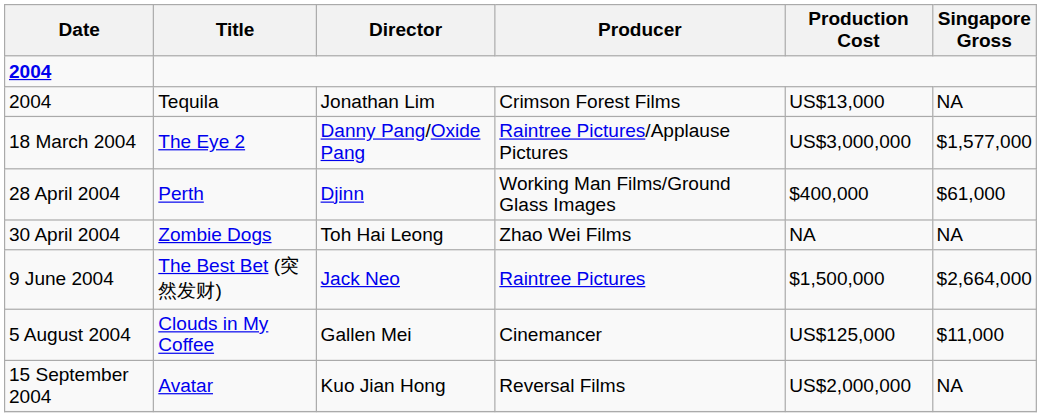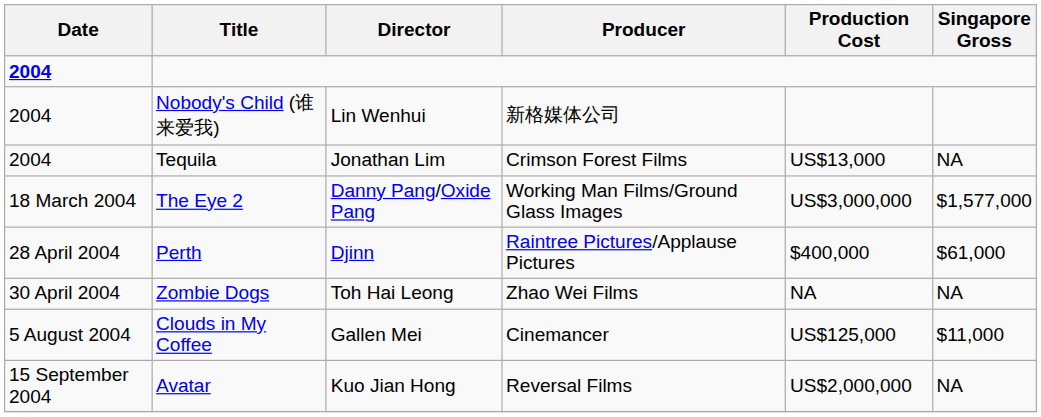 <table class="wikitable sortable">
 <tr>
 <th>Date</th>
 <th>Title</th>
 <th>Director</th>
 <th>Producer</th>
 <th>Production Cost</th>
 <th>Singapore<br> Gross</th>
 </tr>
 <tr>
 <td><strong><a href='#'>2004</a></strong></td>
 </tr>
 <tr>
 <td>2004</td>
+<td><a href='#'>Nobody's Child</a> (谁来爱我)</td>
+<td>Lin Wenhui</td>
+<td>新格媒体公司</td>
+<td></td>
+<td></td>
+</tr>
+<tr>
+<td>2004</td>
 <td>Tequila</td>
 <td>Jonathan Lim</td>
 <td>Crimson Forest Films</td>
 <td>US$13,000</td>
 <td>NA</td>
 </tr>
 <tr>
 <td>18 March 2004</td>
 <td><a href='#'>The Eye 2</a></td>
 <td><a href='#'>Danny Pang</a>/<a href='#'>Oxide Pang</a></td>
-<td><a href='#'>Raintree Pictures</a>/Applause Pictures</td>
+<td>Working Man Films/Ground Glass Images</td>
 <td>US$3,000,000</td>
 <td>$1,577,000</td>
 </tr>
 <tr>
 <td>28 April 2004</td>
 <td><a href='#'>Perth</a></td>
 <td><a href='#'>Djinn</a></td>
-<td>Working Man Films/Ground Glass Images</td>
+<td><a href='#'>Raintree Pictures</a>/Applause Pictures</td>
 <td>$400,000</td>
 <td>$61,000</td>
 </tr>
 <tr>
 <td>30 April 2004</td>
 <td><a href='#'>Zombie Dogs</a></td>
 <td>Toh Hai Leong</td>
 <td>Zhao Wei Films</td>
 <td>NA</td>
 <td>NA</td>
-</tr>
-<tr>
-<td>9 June 2004</td>
-<td><a href='#'>The Best Bet</a> (突然发财)</td>
-<td><a href='#'>Jack Neo</a></td>
-<td><a href='#'>Raintree Pictures</a></td>
-<td>$1,500,000</td>
-<td>$2,664,000</td>
 </tr>
 <tr>
 <td>5 August 2004</td>
 <td><a href='#'>Clouds in My Coffee</a></td>
 <td>Gallen Mei</td>
 <td>Cinemancer</td>
 <td>US$125,000</td>
 <td>$11,000</td>
 </tr>
 <tr>
 <td>15 September 2004</td>
 <td><a href='#'>Avatar</a></td>
 <td>Kuo Jian Hong</td>
 <td>Reversal Films</td>
 <td>US$2,000,000</td>
 <td>NA</td>
 </tr>
 <tr>
 </tr>
 </table>
